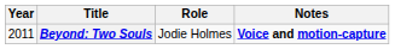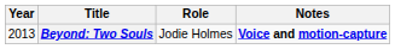 <table class="wikitable sortable plainrowheaders">
 <tr>
 <th scope="col">Year</th>
 <th scope="col">Title</th>
 <th scope="col">Role</th>
 <th scope="col" class="unsortable">Notes</th>
 </tr>
 <tr>
-<td>2011</td>
+<td>2013</td>
 <th scope="row"><em><a href='#'>Beyond: Two Souls</a></em></th>
 <td>Jodie Holmes</td>
 <td><strong><a href='#'>Voice</a> and <a href='#'>motion-capture</a></strong></td>
 </tr>
 </table>
